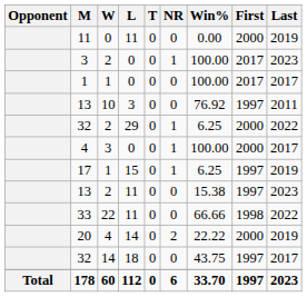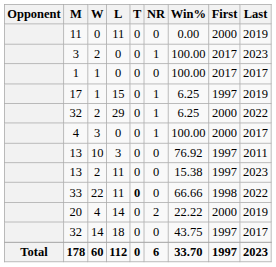 <table class="wikitable plainrowheaders sortable" style="text-align:center">
 <tr>
 <th scope="col">Opponent</th>
 <th scope="col">M</th>
 <th scope="col">W</th>
 <th scope="col">L</th>
 <th scope="col">T</th>
 <th scope="col">NR</th>
 <th scope="col">Win%</th>
 <th scope="col">First</th>
 <th scope="col">Last</th>
 </tr>
 <tr>
 <th scope="row"></th>
 <td>11</td>
 <td>0</td>
 <td>11</td>
 <td>0</td>
 <td>0</td>
 <td>0.00</td>
 <td>2000</td>
 <td>2019</td>
 </tr>
 <tr>
 <th scope="row"></th>
 <td>3</td>
 <td>2</td>
 <td>0</td>
 <td>0</td>
 <td>1</td>
 <td>100.00</td>
 <td>2017</td>
 <td>2023</td>
 </tr>
 <tr>
 <th scope="row"></th>
 <td>1</td>
 <td>1</td>
 <td>0</td>
 <td>0</td>
 <td>0</td>
 <td>100.00</td>
 <td>2017</td>
 <td>2017</td>
 </tr>
 <tr>
 <th scope="row"></th>
-<td>13</td>
-<td>10</td>
-<td>3</td>
+<td>17</td>
+<td>1</td>
+<td>15</td>
 <td>0</td>
-<td>0</td>
-<td>76.92</td>
+<td>1</td>
+<td>6.25</td>
 <td>1997</td>
-<td>2011</td>
+<td>2019</td>
 </tr>
 <tr>
 <th scope="row"></th>
 <td>32</td>
 <td>2</td>
 <td>29</td>
 <td>0</td>
 <td>1</td>
 <td>6.25</td>
 <td>2000</td>
 <td>2022</td>
 </tr>
 <tr>
 <th scope="row"></th>
 <td>4</td>
 <td>3</td>
 <td>0</td>
 <td>0</td>
 <td>1</td>
 <td>100.00</td>
 <td>2000</td>
 <td>2017</td>
 </tr>
 <tr>
 <th scope="row"></th>
-<td>17</td>
-<td>1</td>
-<td>15</td>
+<td>13</td>
+<td>10</td>
+<td>3</td>
 <td>0</td>
-<td>1</td>
-<td>6.25</td>
+<td>0</td>
+<td>76.92</td>
 <td>1997</td>
-<td>2019</td>
+<td>2011</td>
 </tr>
 <tr>
 <th scope="row"></th>
 <td>13</td>
 <td>2</td>
 <td>11</td>
 <td>0</td>
 <td>0</td>
 <td>15.38</td>
 <td>1997</td>
 <td>2023</td>
 </tr>
 <tr>
 <th scope="row"></th>
 <td>33</td>
 <td>22</td>
 <td>11</td>
-<td>0</td>
+<td><strong>0</strong></td>
 <td>0</td>
 <td>66.66</td>
 <td>1998</td>
 <td>2022</td>
 </tr>
 <tr>
 <th scope="row"></th>
 <td>20</td>
 <td>4</td>
 <td>14</td>
 <td>0</td>
 <td>2</td>
 <td>22.22</td>
 <td>2000</td>
 <td>2019</td>
 </tr>
 <tr>
 <th scope="row"></th>
 <td>32</td>
 <td>14</td>
 <td>18</td>
 <td>0</td>
 <td>0</td>
 <td>43.75</td>
 <td>1997</td>
 <td>2017</td>
 </tr>
 <tr>
 </tr>
 <tr class="sortbottom">
 <th scope="row" style="text-align:center"><strong>Total</strong></th>
 <td><strong>178</strong></td>
 <td><strong>60</strong></td>
 <td><strong>112</strong></td>
 <td><strong>0</strong></td>
 <td><strong>6</strong></td>
 <td><strong>33.70</strong></td>
 <td><strong>1997</strong></td>
 <td><strong>2023</strong></td>
 </tr>
 </table>
